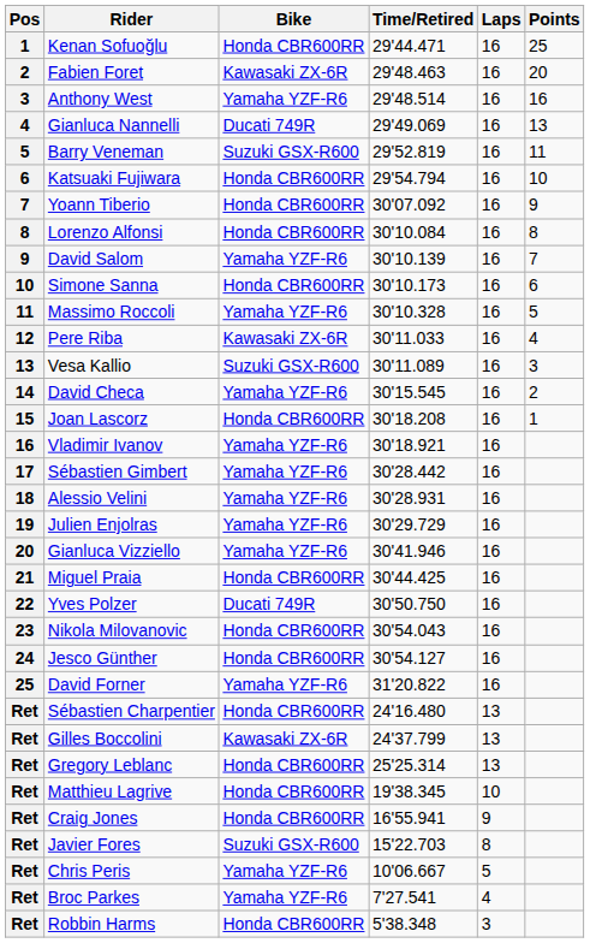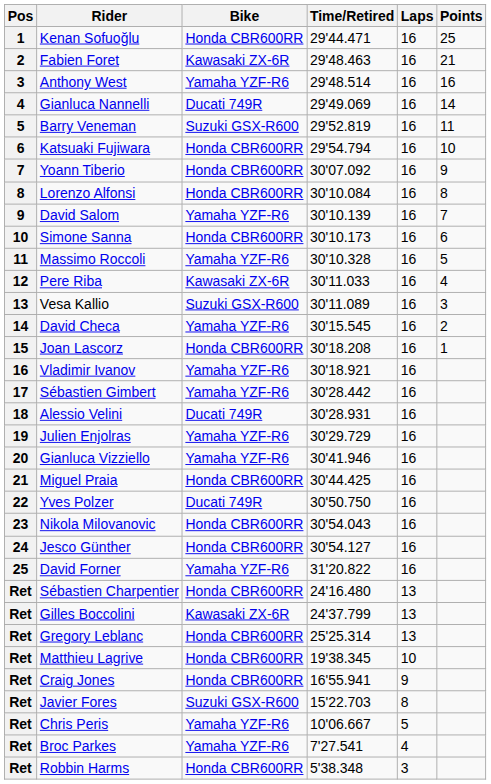 <table class="wikitable" style="font-size: 95%;">
 <tr>
 <th>Pos</th>
 <th>Rider</th>
 <th>Bike</th>
 <th>Time/Retired</th>
 <th>Laps</th>
 <th>Points</th>
 </tr>
 <tr>
 <th>1</th>
 <td> <a href='#'>Kenan Sofuoğlu</a></td>
 <td><a href='#'>Honda CBR600RR</a></td>
 <td>29'44.471</td>
 <td>16</td>
 <td>25</td>
 </tr>
 <tr>
 <th>2</th>
 <td> <a href='#'>Fabien Foret</a></td>
 <td><a href='#'>Kawasaki ZX-6R</a></td>
 <td>29'48.463</td>
 <td>16</td>
-<td>20</td>
+<td>21</td>
 </tr>
 <tr>
 <th>3</th>
 <td> <a href='#'>Anthony West</a></td>
 <td><a href='#'>Yamaha YZF-R6</a></td>
 <td>29'48.514</td>
 <td>16</td>
 <td>16</td>
 </tr>
 <tr>
 <th>4</th>
 <td> <a href='#'>Gianluca Nannelli</a></td>
 <td><a href='#'>Ducati 749R</a></td>
 <td>29'49.069</td>
 <td>16</td>
-<td>13</td>
+<td>14</td>
 </tr>
 <tr>
 <th>5</th>
 <td> <a href='#'>Barry Veneman</a></td>
 <td><a href='#'>Suzuki GSX-R600</a></td>
 <td>29'52.819</td>
 <td>16</td>
 <td>11</td>
 </tr>
 <tr>
 <th>6</th>
 <td> <a href='#'>Katsuaki Fujiwara</a></td>
 <td><a href='#'>Honda CBR600RR</a></td>
 <td>29'54.794</td>
 <td>16</td>
 <td>10</td>
 </tr>
 <tr>
 <th>7</th>
 <td> <a href='#'>Yoann Tiberio</a></td>
 <td><a href='#'>Honda CBR600RR</a></td>
 <td>30'07.092</td>
 <td>16</td>
 <td>9</td>
 </tr>
 <tr>
 <th>8</th>
 <td> <a href='#'>Lorenzo Alfonsi</a></td>
 <td><a href='#'>Honda CBR600RR</a></td>
 <td>30'10.084</td>
 <td>16</td>
 <td>8</td>
 </tr>
 <tr>
 <th>9</th>
 <td> <a href='#'>David Salom</a></td>
 <td><a href='#'>Yamaha YZF-R6</a></td>
 <td>30'10.139</td>
 <td>16</td>
 <td>7</td>
 </tr>
 <tr>
 <th>10</th>
 <td> <a href='#'>Simone Sanna</a></td>
 <td><a href='#'>Honda CBR600RR</a></td>
 <td>30'10.173</td>
 <td>16</td>
 <td>6</td>
 </tr>
 <tr>
 <th>11</th>
 <td> <a href='#'>Massimo Roccoli</a></td>
 <td><a href='#'>Yamaha YZF-R6</a></td>
 <td>30'10.328</td>
 <td>16</td>
 <td>5</td>
 </tr>
 <tr>
 <th>12</th>
 <td> <a href='#'>Pere Riba</a></td>
 <td><a href='#'>Kawasaki ZX-6R</a></td>
 <td>30'11.033</td>
 <td>16</td>
 <td>4</td>
 </tr>
 <tr>
 <th>13</th>
 <td> Vesa Kallio</td>
 <td><a href='#'>Suzuki GSX-R600</a></td>
 <td>30'11.089</td>
 <td>16</td>
 <td>3</td>
 </tr>
 <tr>
 <th>14</th>
 <td> <a href='#'>David Checa</a></td>
 <td><a href='#'>Yamaha YZF-R6</a></td>
 <td>30'15.545</td>
 <td>16</td>
 <td>2</td>
 </tr>
 <tr>
 <th>15</th>
 <td> <a href='#'>Joan Lascorz</a></td>
 <td><a href='#'>Honda CBR600RR</a></td>
 <td>30'18.208</td>
 <td>16</td>
 <td>1</td>
 </tr>
 <tr>
 <th>16</th>
 <td> <a href='#'>Vladimir Ivanov</a></td>
 <td><a href='#'>Yamaha YZF-R6</a></td>
 <td>30'18.921</td>
 <td>16</td>
 <td></td>
 </tr>
 <tr>
 <th>17</th>
 <td> <a href='#'>Sébastien Gimbert</a></td>
 <td><a href='#'>Yamaha YZF-R6</a></td>
 <td>30'28.442</td>
 <td>16</td>
 <td></td>
 </tr>
 <tr>
 <th>18</th>
 <td> <a href='#'>Alessio Velini</a></td>
-<td><a href='#'>Yamaha YZF-R6</a></td>
+<td><a href='#'>Ducati 749R</a></td>
 <td>30'28.931</td>
 <td>16</td>
 <td></td>
 </tr>
 <tr>
 <th>19</th>
 <td> <a href='#'>Julien Enjolras</a></td>
 <td><a href='#'>Yamaha YZF-R6</a></td>
 <td>30'29.729</td>
 <td>16</td>
 <td></td>
 </tr>
 <tr>
 <th>20</th>
 <td> <a href='#'>Gianluca Vizziello</a></td>
 <td><a href='#'>Yamaha YZF-R6</a></td>
 <td>30'41.946</td>
 <td>16</td>
 <td></td>
 </tr>
 <tr>
 <th>21</th>
 <td> <a href='#'>Miguel Praia</a></td>
 <td><a href='#'>Honda CBR600RR</a></td>
 <td>30'44.425</td>
 <td>16</td>
 <td></td>
 </tr>
 <tr>
 <th>22</th>
 <td> <a href='#'>Yves Polzer</a></td>
 <td><a href='#'>Ducati 749R</a></td>
 <td>30'50.750</td>
 <td>16</td>
 <td></td>
 </tr>
 <tr>
 <th>23</th>
 <td> <a href='#'>Nikola Milovanovic</a></td>
 <td><a href='#'>Honda CBR600RR</a></td>
 <td>30'54.043</td>
 <td>16</td>
 <td></td>
 </tr>
 <tr>
 <th>24</th>
 <td> <a href='#'>Jesco Günther</a></td>
 <td><a href='#'>Honda CBR600RR</a></td>
 <td>30'54.127</td>
 <td>16</td>
 <td></td>
 </tr>
 <tr>
 <th>25</th>
 <td> <a href='#'>David Forner</a></td>
 <td><a href='#'>Yamaha YZF-R6</a></td>
 <td>31'20.822</td>
 <td>16</td>
 <td></td>
 </tr>
 <tr>
 <th>Ret</th>
 <td> <a href='#'>Sébastien Charpentier</a></td>
 <td><a href='#'>Honda CBR600RR</a></td>
 <td>24'16.480</td>
 <td>13</td>
 <td></td>
 </tr>
 <tr>
 <th>Ret</th>
 <td> <a href='#'>Gilles Boccolini</a></td>
 <td><a href='#'>Kawasaki ZX-6R</a></td>
 <td>24'37.799</td>
 <td>13</td>
 <td></td>
 </tr>
 <tr>
 <th>Ret</th>
 <td> <a href='#'>Gregory Leblanc</a></td>
 <td><a href='#'>Honda CBR600RR</a></td>
 <td>25'25.314</td>
 <td>13</td>
 <td></td>
 </tr>
 <tr>
 <th>Ret</th>
 <td> <a href='#'>Matthieu Lagrive</a></td>
 <td><a href='#'>Honda CBR600RR</a></td>
 <td>19'38.345</td>
 <td>10</td>
 <td></td>
 </tr>
 <tr>
 <th>Ret</th>
 <td> <a href='#'>Craig Jones</a></td>
 <td><a href='#'>Honda CBR600RR</a></td>
 <td>16'55.941</td>
 <td>9</td>
 <td></td>
 </tr>
 <tr>
 <th>Ret</th>
 <td> <a href='#'>Javier Fores</a></td>
 <td><a href='#'>Suzuki GSX-R600</a></td>
 <td>15'22.703</td>
 <td>8</td>
 <td></td>
 </tr>
 <tr>
 <th>Ret</th>
 <td> <a href='#'>Chris Peris</a></td>
 <td><a href='#'>Yamaha YZF-R6</a></td>
 <td>10'06.667</td>
 <td>5</td>
 <td></td>
 </tr>
 <tr>
 <th>Ret</th>
 <td> <a href='#'>Broc Parkes</a></td>
 <td><a href='#'>Yamaha YZF-R6</a></td>
 <td>7'27.541</td>
 <td>4</td>
 <td></td>
 </tr>
 <tr>
 <th>Ret</th>
 <td> <a href='#'>Robbin Harms</a></td>
 <td><a href='#'>Honda CBR600RR</a></td>
 <td>5'38.348</td>
 <td>3</td>
 <td></td>
 </tr>
 </table>
